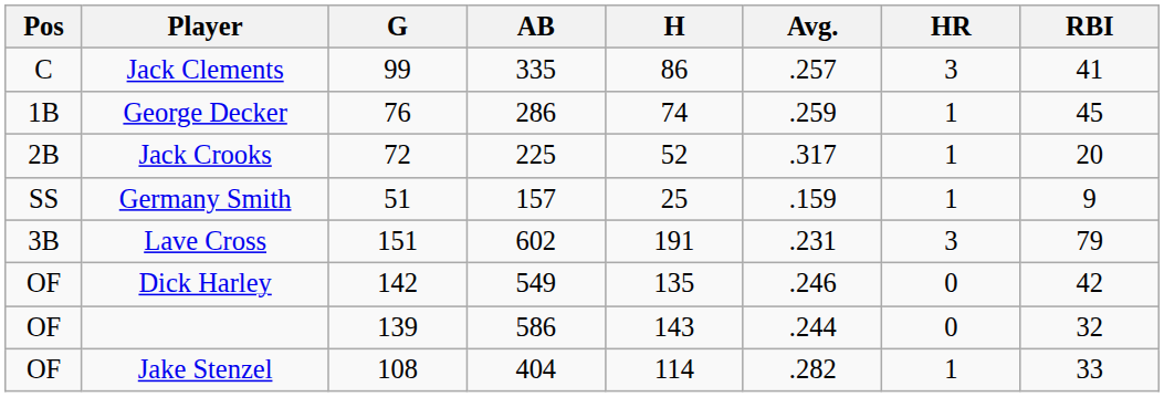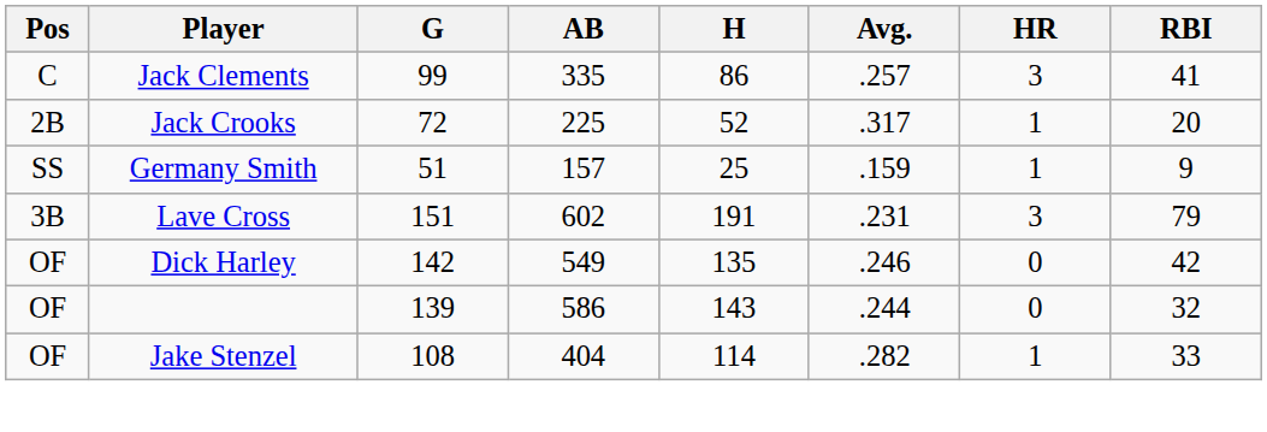 <table class="wikitable sortable">
 <tr>
 <th bgcolor="#DDDDFF" width="5%">Pos</th>
 <th bgcolor="#DDDDFF" width="16%">Player</th>
 <th bgcolor="#DDDDFF" width="9%">G</th>
 <th bgcolor="#DDDDFF" width="9%">AB</th>
 <th bgcolor="#DDDDFF" width="9%">H</th>
 <th bgcolor="#DDDDFF" width="9%">Avg.</th>
 <th bgcolor="#DDDDFF" width="9%">HR</th>
 <th bgcolor="#DDDDFF" width="9%">RBI</th>
 </tr>
 <tr align="center">
 <td>C</td>
 <td><a href='#'>Jack Clements</a></td>
 <td>99</td>
 <td>335</td>
 <td>86</td>
 <td>.257</td>
 <td>3</td>
 <td>41</td>
-</tr>
-<tr align=center>
-<td>1B</td>
-<td><a href='#'>George Decker</a></td>
-<td>76</td>
-<td>286</td>
-<td>74</td>
-<td>.259</td>
-<td>1</td>
-<td>45</td>
 </tr>
 <tr align=center>
 <td>2B</td>
 <td><a href='#'>Jack Crooks</a></td>
 <td>72</td>
 <td>225</td>
 <td>52</td>
 <td>.317</td>
 <td>1</td>
 <td>20</td>
 </tr>
 <tr align=center>
 <td>SS</td>
 <td><a href='#'>Germany Smith</a></td>
 <td>51</td>
 <td>157</td>
 <td>25</td>
 <td>.159</td>
 <td>1</td>
 <td>9</td>
 </tr>
 <tr align=center>
 <td>3B</td>
 <td><a href='#'>Lave Cross</a></td>
 <td>151</td>
 <td>602</td>
 <td>191</td>
 <td>.231</td>
 <td>3</td>
 <td>79</td>
 </tr>
 <tr align=center>
 <td>OF</td>
 <td><a href='#'>Dick Harley</a></td>
 <td>142</td>
 <td>549</td>
 <td>135</td>
 <td>.246</td>
 <td>0</td>
 <td>42</td>
 </tr>
 <tr align=center>
 <td>OF</td>
 <td></td>
 <td>139</td>
 <td>586</td>
 <td>143</td>
 <td>.244</td>
 <td>0</td>
 <td>32</td>
 </tr>
 <tr align="center">
 <td>OF</td>
 <td><a href='#'>Jake Stenzel</a></td>
 <td>108</td>
 <td>404</td>
 <td>114</td>
 <td>.282</td>
 <td>1</td>
 <td>33</td>
 </tr>
 </table>
